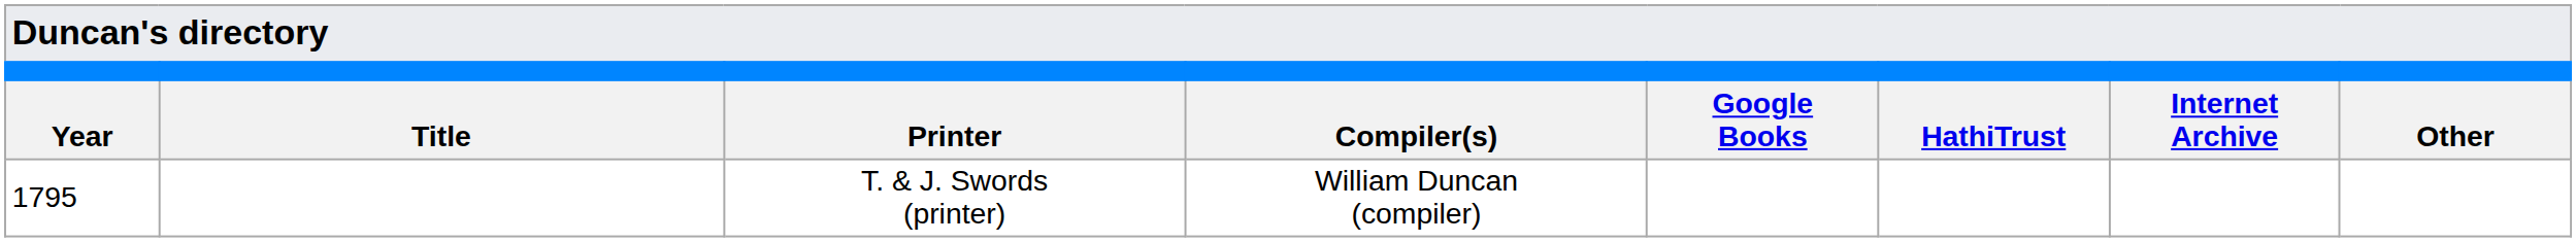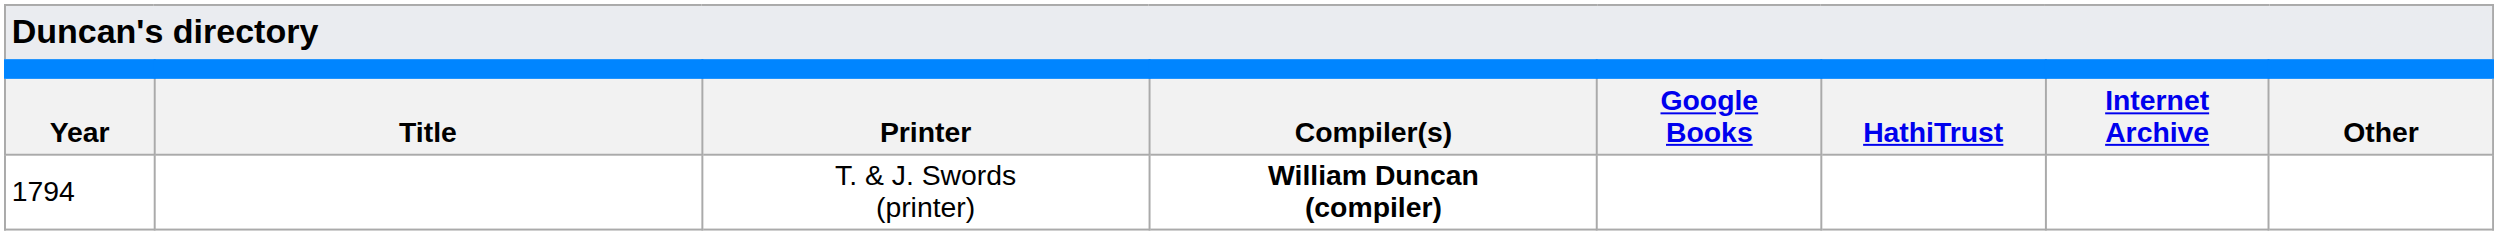 <table class="wikitable collapsible sortable static-row-numbers" cellpadding="1" style="color: black; background-color: #FFFFFF; font-size: 90%; width:100%">
 <tr class="static-row-header" style="text-align:center;vertical-align:bottom;">
 <th style="text-align:left; background:#eaecf0; border-style: solid; border-width: 0px 0px 0px 0px;" colspan=8><big><strong>Duncan's directory</strong></big></th>
 </tr>
 <tr class="static-row-header" style="text-align:center;vertical-align:bottom;border-style: solid; border-color: #0085ff; border-width: 10px 0px 0px 0px;">
 <th>Year</th>
 <th>Title</th>
 <th>Printer</th>
 <th>Compiler(s)</th>
 <th><a href='#'>Google<br>Books</a></th>
 <th><a href='#'>HathiTrust</a></th>
 <th><a href='#'>Internet<br>Archive</a></th>
 <th>Other</th>
 </tr>
 <tr>
-<td width="6%">1795</td>
+<td width="6%">1794</td>
 <td width="22%" data-sort-value="new-york directory 1794"></td>
 <td style="text-align:center" width="18%" data-sort-value="swords 1794">T. & J. Swords<br>(printer)</td>
-<td style="text-align:center" width="18%" data-sort-value="duncan 1794">William Duncan<br>(compiler)</td>
+<td style="text-align:center" width="18%" data-sort-value="duncan 1794"><strong>William Duncan<br>(compiler)</strong></td>
 <td style="text-align:center" width="9%"></td>
 <td style="text-align:center" width="9%" data-sort-value="columbia 1794"></td>
 <td style="text-align:center" width="9%" data-sort-value="columbia 1794"></td>
 <td style="text-align:center" width="9%"></td>
 </tr>
 </table>
